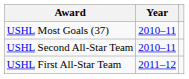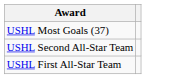 <table class="wikitable">
 <tr>
 <th>Award</th>
-<th>Year</th>
 <th></th>
 </tr>
 <tr>
 <td><a href='#'>USHL</a> Most Goals (37)</td>
-<td><a href='#'>2010–11</a></td>
 <td></td>
 </tr>
 <tr>
 <td><a href='#'>USHL</a> Second All-Star Team</td>
-<td><a href='#'>2010–11</a></td>
 <td></td>
 </tr>
 <tr>
 <td><a href='#'>USHL</a> First All-Star Team</td>
-<td><a href='#'>2011–12</a></td>
 <td></td>
 </tr>
 </table>
